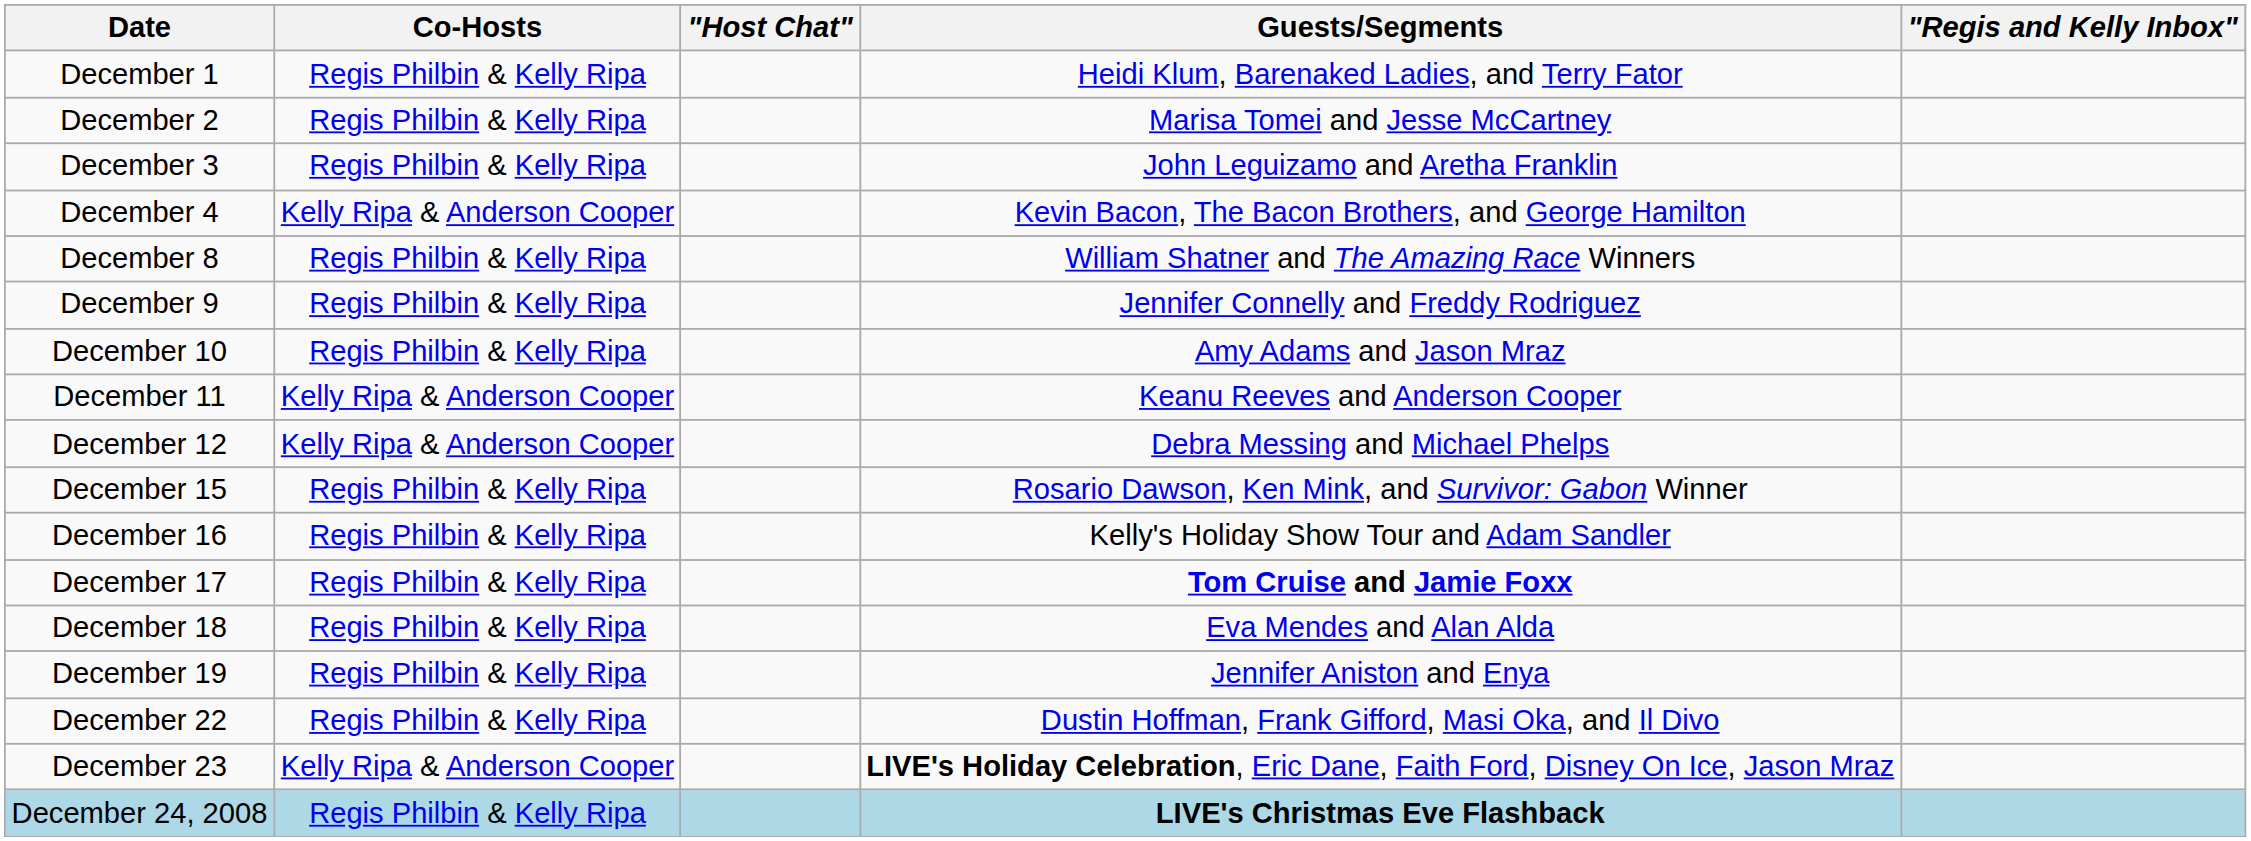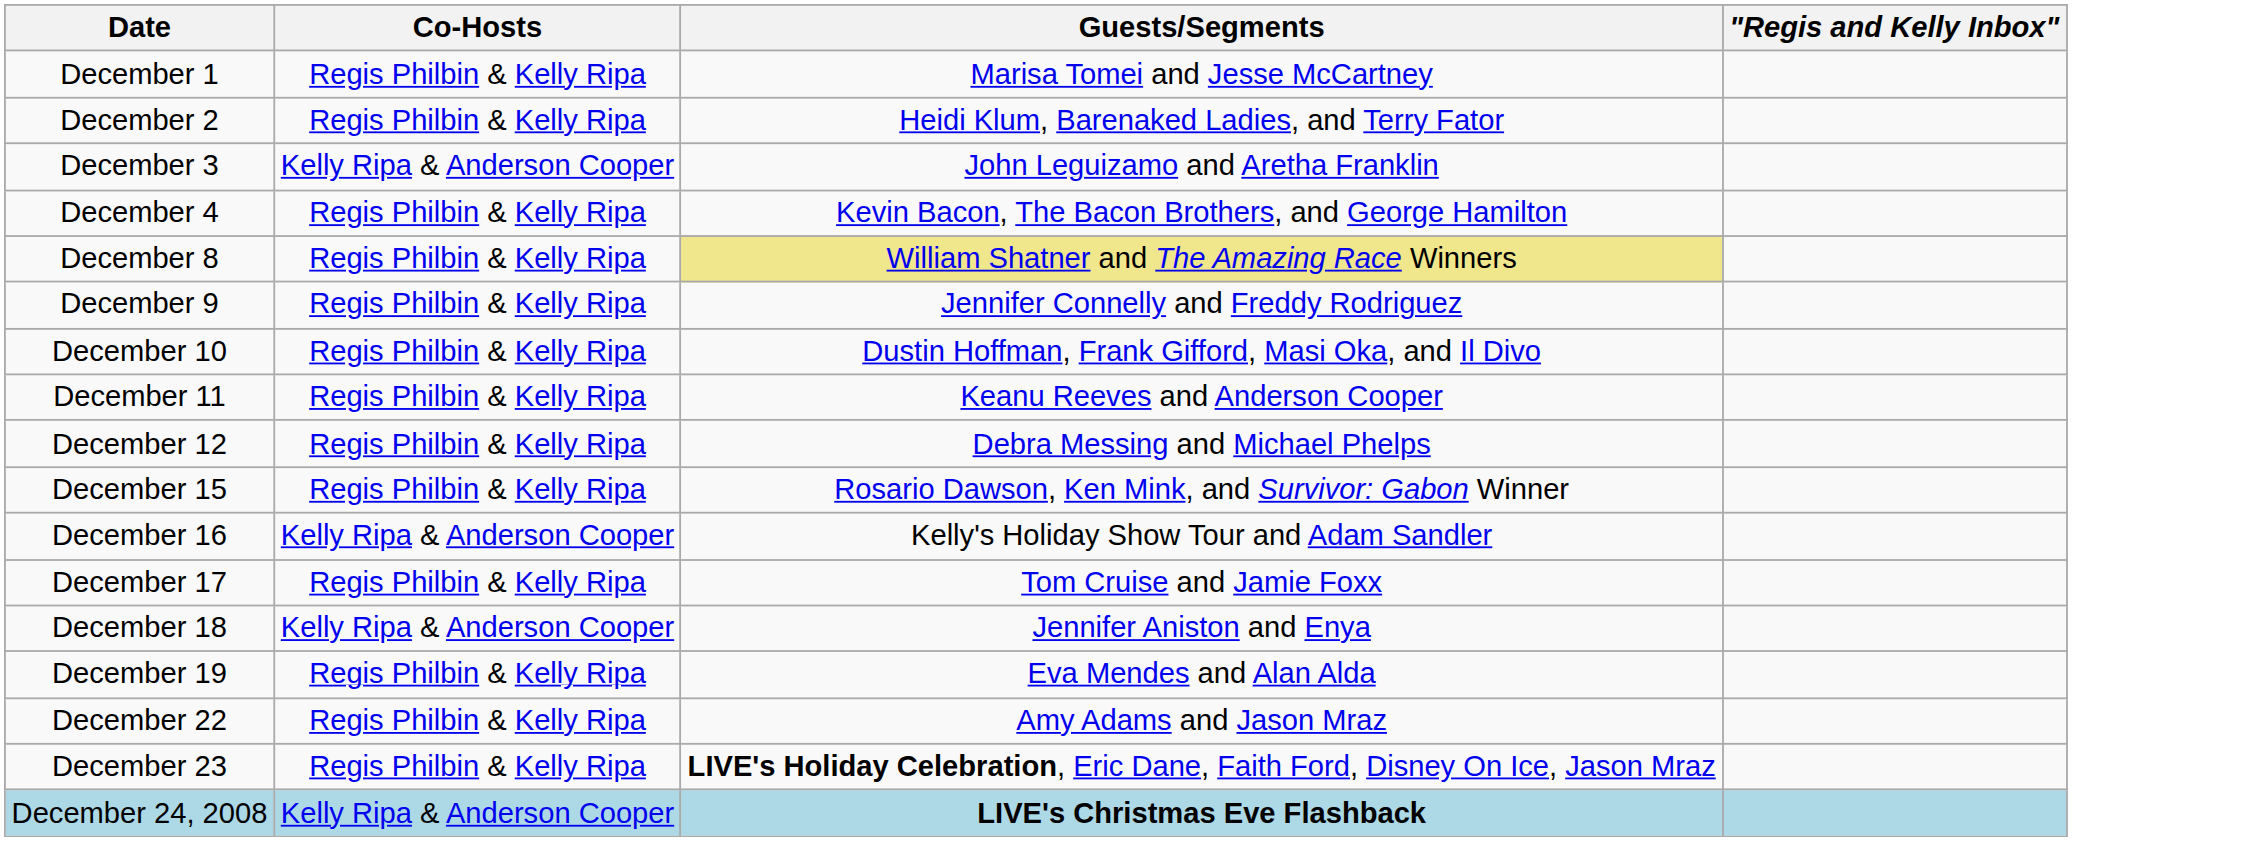 <table class="wikitable sortable" style="text-align:center;">
 <tr>
 <th>Date</th>
 <th>Co-Hosts</th>
-<th><em>"Host Chat"</em></th>
 <th>Guests/Segments</th>
 <th><em>"Regis and Kelly Inbox"</em></th>
 </tr>
 <tr>
 <td>December 1</td>
 <td><a href='#'>Regis Philbin</a> & <a href='#'>Kelly Ripa</a></td>
-<td></td>
-<td><a href='#'>Heidi Klum</a>, <a href='#'>Barenaked Ladies</a>, and <a href='#'>Terry Fator</a></td>
+<td><a href='#'>Marisa Tomei</a> and <a href='#'>Jesse McCartney</a></td>
 <td></td>
 </tr>
 <tr>
 <td>December 2</td>
 <td><a href='#'>Regis Philbin</a> & <a href='#'>Kelly Ripa</a></td>
-<td></td>
-<td><a href='#'>Marisa Tomei</a> and <a href='#'>Jesse McCartney</a></td>
+<td><a href='#'>Heidi Klum</a>, <a href='#'>Barenaked Ladies</a>, and <a href='#'>Terry Fator</a></td>
 <td></td>
 </tr>
 <tr>
 <td>December 3</td>
-<td><a href='#'>Regis Philbin</a> & <a href='#'>Kelly Ripa</a></td>
-<td></td>
+<td><a href='#'>Kelly Ripa</a> & <a href='#'>Anderson Cooper</a></td>
 <td><a href='#'>John Leguizamo</a> and <a href='#'>Aretha Franklin</a></td>
 <td></td>
 </tr>
 <tr>
 <td>December 4</td>
-<td><a href='#'>Kelly Ripa</a> & <a href='#'>Anderson Cooper</a></td>
-<td></td>
+<td><a href='#'>Regis Philbin</a> & <a href='#'>Kelly Ripa</a></td>
 <td><a href='#'>Kevin Bacon</a>, <a href='#'>The Bacon Brothers</a>, and <a href='#'>George Hamilton</a></td>
 <td></td>
 </tr>
 <tr>
 <td>December 8</td>
 <td><a href='#'>Regis Philbin</a> & <a href='#'>Kelly Ripa</a></td>
-<td></td>
-<td><a href='#'>William Shatner</a> and <em><a href='#'>The Amazing Race</a></em> Winners</td>
+<td style="background: khaki;"><a href='#'>William Shatner</a> and <em><a href='#'>The Amazing Race</a></em> Winners</td>
 <td></td>
 </tr>
 <tr>
 <td>December 9</td>
 <td><a href='#'>Regis Philbin</a> & <a href='#'>Kelly Ripa</a></td>
-<td></td>
 <td><a href='#'>Jennifer Connelly</a> and <a href='#'>Freddy Rodriguez</a></td>
 <td></td>
 </tr>
 <tr>
 <td>December 10</td>
 <td><a href='#'>Regis Philbin</a> & <a href='#'>Kelly Ripa</a></td>
-<td></td>
-<td><a href='#'>Amy Adams</a> and <a href='#'>Jason Mraz</a></td>
+<td><a href='#'>Dustin Hoffman</a>, <a href='#'>Frank Gifford</a>, <a href='#'>Masi Oka</a>, and <a href='#'>Il Divo</a></td>
 <td></td>
 </tr>
 <tr>
 <td>December 11</td>
-<td><a href='#'>Kelly Ripa</a> & <a href='#'>Anderson Cooper</a></td>
-<td></td>
+<td><a href='#'>Regis Philbin</a> & <a href='#'>Kelly Ripa</a></td>
 <td><a href='#'>Keanu Reeves</a> and <a href='#'>Anderson Cooper</a></td>
 <td></td>
 </tr>
 <tr>
 <td>December 12</td>
-<td><a href='#'>Kelly Ripa</a> & <a href='#'>Anderson Cooper</a></td>
-<td></td>
+<td><a href='#'>Regis Philbin</a> & <a href='#'>Kelly Ripa</a></td>
 <td><a href='#'>Debra Messing</a> and <a href='#'>Michael Phelps</a></td>
 <td></td>
 </tr>
 <tr>
 <td>December 15</td>
 <td><a href='#'>Regis Philbin</a> & <a href='#'>Kelly Ripa</a></td>
-<td></td>
 <td><a href='#'>Rosario Dawson</a>, <a href='#'>Ken Mink</a>, and <em><a href='#'>Survivor: Gabon</a></em> Winner</td>
 <td></td>
 </tr>
 <tr>
 <td>December 16</td>
-<td><a href='#'>Regis Philbin</a> & <a href='#'>Kelly Ripa</a></td>
-<td></td>
+<td><a href='#'>Kelly Ripa</a> & <a href='#'>Anderson Cooper</a></td>
 <td>Kelly's Holiday Show Tour and <a href='#'>Adam Sandler</a></td>
 <td></td>
 </tr>
 <tr>
 <td>December 17</td>
 <td><a href='#'>Regis Philbin</a> & <a href='#'>Kelly Ripa</a></td>
-<td></td>
-<td><strong><a href='#'>Tom Cruise</a> and <a href='#'>Jamie Foxx</a></strong></td>
+<td><a href='#'>Tom Cruise</a> and <a href='#'>Jamie Foxx</a></td>
 <td></td>
 </tr>
 <tr>
 <td>December 18</td>
-<td><a href='#'>Regis Philbin</a> & <a href='#'>Kelly Ripa</a></td>
-<td></td>
-<td><a href='#'>Eva Mendes</a> and <a href='#'>Alan Alda</a></td>
+<td><a href='#'>Kelly Ripa</a> & <a href='#'>Anderson Cooper</a></td>
+<td><a href='#'>Jennifer Aniston</a> and <a href='#'>Enya</a></td>
 <td></td>
 </tr>
 <tr>
 <td>December 19</td>
 <td><a href='#'>Regis Philbin</a> & <a href='#'>Kelly Ripa</a></td>
-<td></td>
-<td><a href='#'>Jennifer Aniston</a> and <a href='#'>Enya</a></td>
+<td><a href='#'>Eva Mendes</a> and <a href='#'>Alan Alda</a></td>
 <td></td>
 </tr>
 <tr>
 <td>December 22</td>
 <td><a href='#'>Regis Philbin</a> & <a href='#'>Kelly Ripa</a></td>
-<td></td>
-<td><a href='#'>Dustin Hoffman</a>, <a href='#'>Frank Gifford</a>, <a href='#'>Masi Oka</a>, and <a href='#'>Il Divo</a></td>
+<td><a href='#'>Amy Adams</a> and <a href='#'>Jason Mraz</a></td>
 <td></td>
 </tr>
 <tr>
 <td>December 23</td>
-<td><a href='#'>Kelly Ripa</a> & <a href='#'>Anderson Cooper</a></td>
-<td></td>
+<td><a href='#'>Regis Philbin</a> & <a href='#'>Kelly Ripa</a></td>
 <td><strong>LIVE's Holiday Celebration</strong>, <a href='#'>Eric Dane</a>, <a href='#'>Faith Ford</a>, <a href='#'>Disney On Ice</a>, <a href='#'>Jason Mraz</a></td>
 <td></td>
 </tr>
 <tr style="background:lightblue;">
 <td>December 24, 2008</td>
-<td><a href='#'>Regis Philbin</a> & <a href='#'>Kelly Ripa</a></td>
-<td></td>
+<td><a href='#'>Kelly Ripa</a> & <a href='#'>Anderson Cooper</a></td>
 <td><strong>LIVE's Christmas Eve Flashback</strong></td>
 <td></td>
 </tr>
 </table>
